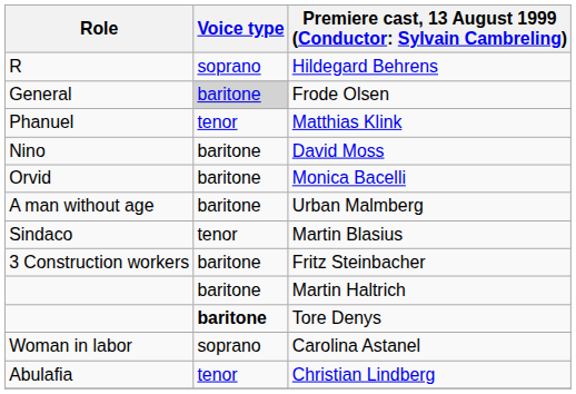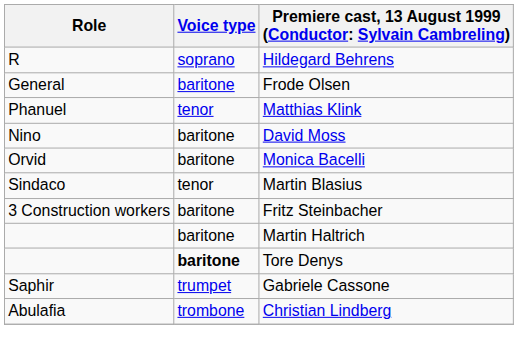 <table class="wikitable">
 <tr>
 <th>Role</th>
 <th><a href='#'>Voice type</a></th>
 <th>Premiere cast, 13 August 1999<br>(<a href='#'>Conductor</a>: <a href='#'>Sylvain Cambreling</a>)</th>
 </tr>
 <tr>
 <td>R</td>
 <td><a href='#'>soprano</a></td>
 <td><a href='#'>Hildegard Behrens</a></td>
 </tr>
 <tr>
 <td>General</td>
-<td style="background: lightgrey;"><a href='#'>baritone</a></td>
+<td><a href='#'>baritone</a></td>
 <td>Frode Olsen</td>
 </tr>
 <tr>
 <td>Phanuel</td>
 <td><a href='#'>tenor</a></td>
 <td><a href='#'>Matthias Klink</a></td>
 </tr>
 <tr>
 <td>Nino</td>
 <td>baritone</td>
 <td><a href='#'>David Moss</a></td>
 </tr>
 <tr>
 <td>Orvid</td>
 <td>baritone</td>
 <td><a href='#'>Monica Bacelli</a></td>
-</tr>
-<tr>
-<td>A man without age</td>
-<td>baritone</td>
-<td>Urban Malmberg</td>
 </tr>
 <tr>
 <td>Sindaco</td>
 <td>tenor</td>
 <td>Martin Blasius</td>
 </tr>
 <tr>
 <td>3 Construction workers</td>
 <td>baritone</td>
 <td>Fritz Steinbacher</td>
 </tr>
 <tr>
 <td></td>
 <td>baritone</td>
 <td>Martin Haltrich</td>
 </tr>
 <tr>
 <td></td>
 <td><strong>baritone</strong></td>
 <td>Tore Denys</td>
 </tr>
 <tr>
-<td>Woman in labor</td>
-<td>soprano</td>
-<td>Carolina Astanel</td>
+<td>Saphir</td>
+<td><a href='#'>trumpet</a></td>
+<td>Gabriele Cassone</td>
 </tr>
 <tr>
 <td>Abulafia</td>
-<td><a href='#'>tenor</a></td>
+<td><a href='#'>trombone</a></td>
 <td><a href='#'>Christian Lindberg</a></td>
 </tr>
 <tr>
 </tr>
 </table>
